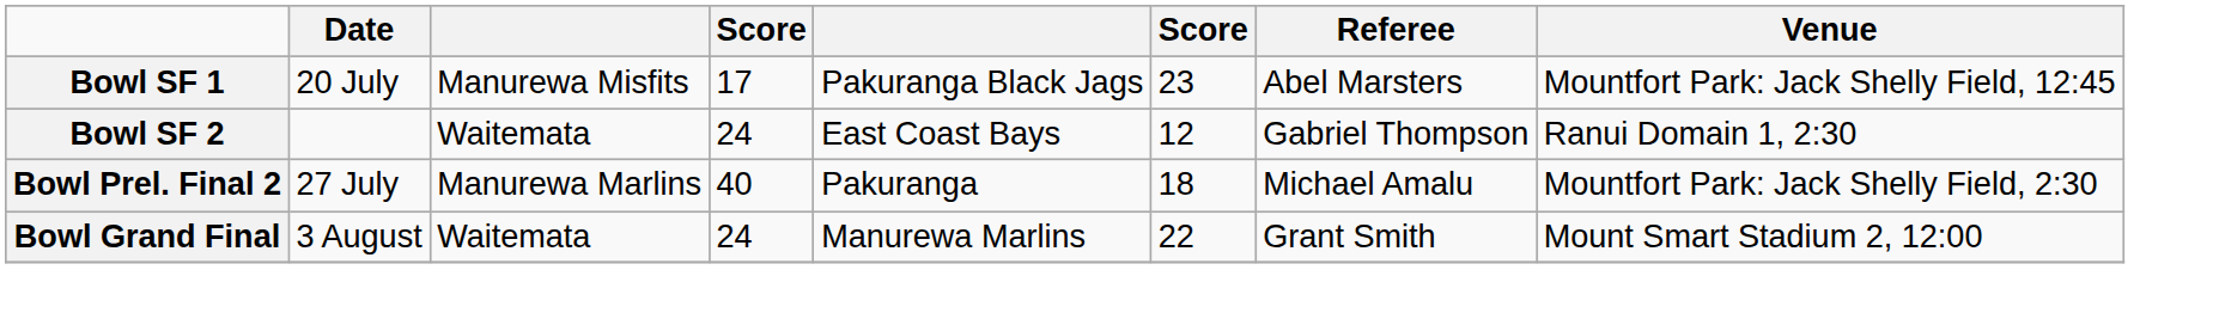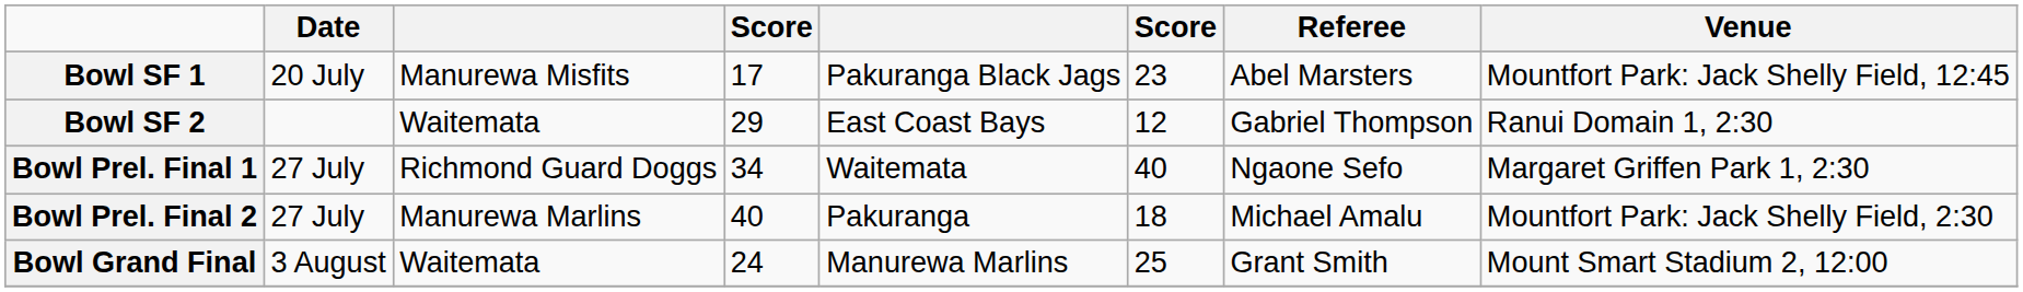 <table class="wikitable mw-collapsible">
 <tr>
 <td></td>
 <th scope="col">Date</th>
 <th scope="col"></th>
 <th scope="col">Score</th>
 <th scope="col"></th>
 <th scope="col">Score</th>
 <th scope="col">Referee</th>
 <th scope="col">Venue</th>
 </tr>
 <tr>
 <th scope="row">Bowl SF 1</th>
 <td>20 July</td>
 <td>Manurewa Misfits</td>
 <td>17</td>
 <td>Pakuranga Black Jags</td>
 <td>23</td>
 <td>Abel Marsters</td>
 <td>Mountfort Park: Jack Shelly Field, 12:45</td>
 </tr>
 <tr>
 <th scope="row">Bowl SF 2</th>
 <td></td>
 <td>Waitemata</td>
-<td>24</td>
+<td>29</td>
 <td>East Coast Bays</td>
 <td>12</td>
 <td>Gabriel Thompson</td>
 <td>Ranui Domain 1, 2:30</td>
+</tr>
+<tr>
+<th scope="row">Bowl Prel. Final 1</th>
+<td>27 July</td>
+<td>Richmond Guard Doggs</td>
+<td>34</td>
+<td>Waitemata</td>
+<td>40</td>
+<td>Ngaone Sefo</td>
+<td>Margaret Griffen Park 1, 2:30</td>
 </tr>
 <tr>
 <th scope="row">Bowl Prel. Final 2</th>
 <td>27 July</td>
 <td>Manurewa Marlins</td>
 <td>40</td>
 <td>Pakuranga</td>
 <td>18</td>
 <td>Michael Amalu</td>
 <td>Mountfort Park: Jack Shelly Field, 2:30</td>
 </tr>
 <tr>
 <th scope="row">Bowl Grand Final</th>
 <td>3 August</td>
 <td>Waitemata</td>
 <td>24</td>
 <td>Manurewa Marlins</td>
-<td>22</td>
+<td>25</td>
 <td>Grant Smith</td>
 <td>Mount Smart Stadium 2, 12:00</td>
 </tr>
 <tr>
 </tr>
 </table>
